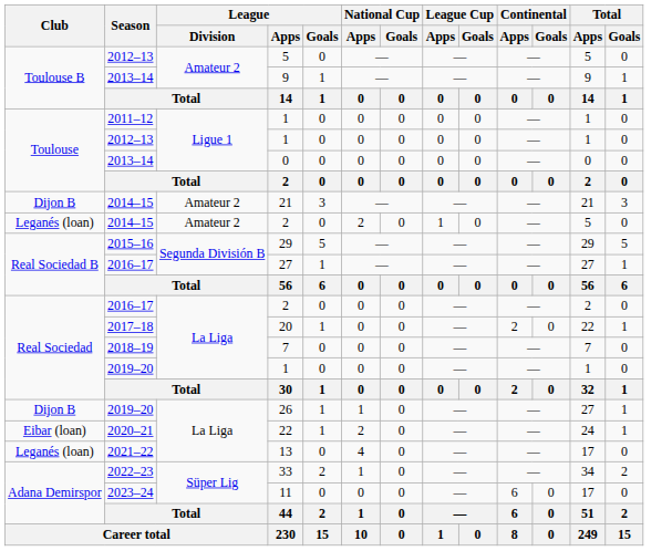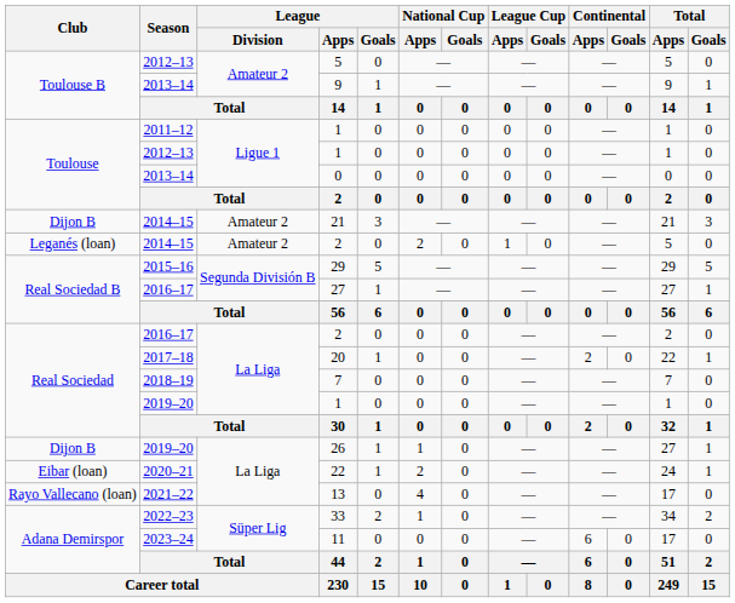 <table class="wikitable" style="text-align:center">
 <tr>
 <th rowspan="2">Club</th>
 <th rowspan="2">Season</th>
 <th colspan="3">League</th>
 <th colspan="2">National Cup</th>
 <th colspan="2">League Cup</th>
 <th colspan="2">Continental</th>
 <th colspan="2">Total</th>
 </tr>
 <tr>
 <th>Division</th>
 <th>Apps</th>
 <th>Goals</th>
 <th>Apps</th>
 <th>Goals</th>
 <th>Apps</th>
 <th>Goals</th>
 <th>Apps</th>
 <th>Goals</th>
 <th>Apps</th>
 <th>Goals</th>
 </tr>
 <tr>
 <td rowspan="3"><a href='#'>Toulouse B</a></td>
 <td><a href='#'>2012–13</a></td>
 <td rowspan="2"><a href='#'>Amateur 2</a></td>
 <td>5</td>
 <td>0</td>
 <td colspan="2">—</td>
 <td colspan="2">—</td>
 <td colspan="2">—</td>
 <td>5</td>
 <td>0</td>
 </tr>
 <tr>
 <td><a href='#'>2013–14</a></td>
 <td>9</td>
 <td>1</td>
 <td colspan="2">—</td>
 <td colspan="2">—</td>
 <td colspan="2">—</td>
 <td>9</td>
 <td>1</td>
 </tr>
 <tr>
 <th colspan="2">Total</th>
 <th>14</th>
 <th>1</th>
 <th>0</th>
 <th>0</th>
 <th>0</th>
 <th>0</th>
 <th>0</th>
 <th>0</th>
 <th>14</th>
 <th>1</th>
 </tr>
 <tr>
 <td rowspan="4"><a href='#'>Toulouse</a></td>
 <td><a href='#'>2011–12</a></td>
 <td rowspan="3"><a href='#'>Ligue 1</a></td>
 <td>1</td>
 <td>0</td>
 <td>0</td>
 <td>0</td>
 <td>0</td>
 <td>0</td>
 <td colspan="2">—</td>
 <td>1</td>
 <td>0</td>
 </tr>
 <tr>
 <td><a href='#'>2012–13</a></td>
 <td>1</td>
 <td>0</td>
 <td>0</td>
 <td>0</td>
 <td>0</td>
 <td>0</td>
 <td colspan="2">—</td>
 <td>1</td>
 <td>0</td>
 </tr>
 <tr>
 <td><a href='#'>2013–14</a></td>
 <td>0</td>
 <td>0</td>
 <td>0</td>
 <td>0</td>
 <td>0</td>
 <td>0</td>
 <td colspan="2">—</td>
 <td>0</td>
 <td>0</td>
 </tr>
 <tr>
 <th colspan="2">Total</th>
 <th>2</th>
 <th>0</th>
 <th>0</th>
 <th>0</th>
 <th>0</th>
 <th>0</th>
 <th>0</th>
 <th>0</th>
 <th>2</th>
 <th>0</th>
 </tr>
 <tr>
 <td><a href='#'>Dijon B</a></td>
 <td><a href='#'>2014–15</a></td>
 <td>Amateur 2</td>
 <td>21</td>
 <td>3</td>
 <td colspan="2">—</td>
 <td colspan="2">—</td>
 <td colspan="2">—</td>
 <td>21</td>
 <td>3</td>
 </tr>
 <tr>
 <td><a href='#'>Leganés</a> (loan)</td>
 <td><a href='#'>2014–15</a></td>
 <td>Amateur 2</td>
 <td>2</td>
 <td>0</td>
 <td>2</td>
 <td>0</td>
 <td>1</td>
 <td>0</td>
 <td colspan="2">—</td>
 <td>5</td>
 <td>0</td>
 </tr>
 <tr>
 <td rowspan="3"><a href='#'>Real Sociedad B</a></td>
 <td><a href='#'>2015–16</a></td>
 <td rowspan="2"><a href='#'>Segunda División B</a></td>
 <td>29</td>
 <td>5</td>
 <td colspan="2">—</td>
 <td colspan="2">—</td>
 <td colspan="2">—</td>
 <td>29</td>
 <td>5</td>
 </tr>
 <tr>
 <td><a href='#'>2016–17</a></td>
 <td>27</td>
 <td>1</td>
 <td colspan="2">—</td>
 <td colspan="2">—</td>
 <td colspan="2">—</td>
 <td>27</td>
 <td>1</td>
 </tr>
 <tr>
 <th colspan="2">Total</th>
 <th>56</th>
 <th>6</th>
 <th>0</th>
 <th>0</th>
 <th>0</th>
 <th>0</th>
 <th>0</th>
 <th>0</th>
 <th>56</th>
 <th>6</th>
 </tr>
 <tr>
 <td rowspan="5"><a href='#'>Real Sociedad</a></td>
 <td><a href='#'>2016–17</a></td>
 <td rowspan="4"><a href='#'>La Liga</a></td>
 <td>2</td>
 <td>0</td>
 <td>0</td>
 <td>0</td>
 <td colspan="2">—</td>
 <td colspan="2">—</td>
 <td>2</td>
 <td>0</td>
 </tr>
 <tr>
 <td><a href='#'>2017–18</a></td>
 <td>20</td>
 <td>1</td>
 <td>0</td>
 <td>0</td>
 <td colspan="2">—</td>
 <td>2</td>
 <td>0</td>
 <td>22</td>
 <td>1</td>
 </tr>
 <tr>
 <td><a href='#'>2018–19</a></td>
 <td>7</td>
 <td>0</td>
 <td>0</td>
 <td>0</td>
 <td colspan="2">—</td>
 <td colspan="2">—</td>
 <td>7</td>
 <td>0</td>
 </tr>
 <tr>
 <td><a href='#'>2019–20</a></td>
 <td>1</td>
 <td>0</td>
 <td>0</td>
 <td>0</td>
 <td colspan="2">—</td>
 <td colspan="2">—</td>
 <td>1</td>
 <td>0</td>
 </tr>
 <tr>
 <th colspan="2">Total</th>
 <th>30</th>
 <th>1</th>
 <th>0</th>
 <th>0</th>
 <th>0</th>
 <th>0</th>
 <th>2</th>
 <th>0</th>
 <th>32</th>
 <th>1</th>
 </tr>
 <tr>
 <td><a href='#'>Dijon B</a></td>
 <td><a href='#'>2019–20</a></td>
 <td rowspan="3">La Liga</td>
 <td>26</td>
 <td>1</td>
 <td>1</td>
 <td>0</td>
 <td colspan="2">—</td>
 <td colspan="2">—</td>
 <td>27</td>
 <td>1</td>
 </tr>
 <tr>
 <td><a href='#'>Eibar</a> (loan)</td>
 <td><a href='#'>2020–21</a></td>
 <td>22</td>
 <td>1</td>
 <td>2</td>
 <td>0</td>
 <td colspan="2">—</td>
 <td colspan="2">—</td>
 <td>24</td>
 <td>1</td>
 </tr>
 <tr>
-<td><a href='#'>Leganés</a> (loan)</td>
+<td><a href='#'>Rayo Vallecano</a> (loan)</td>
 <td><a href='#'>2021–22</a></td>
 <td>13</td>
 <td>0</td>
 <td>4</td>
 <td>0</td>
 <td colspan="2">—</td>
 <td colspan="2">—</td>
 <td>17</td>
 <td>0</td>
 </tr>
 <tr>
 <td rowspan="3"><a href='#'>Adana Demirspor</a></td>
 <td><a href='#'>2022–23</a></td>
 <td rowspan="2"><a href='#'>Süper Lig</a></td>
 <td>33</td>
 <td>2</td>
 <td>1</td>
 <td>0</td>
 <td colspan="2">—</td>
 <td colspan="2">—</td>
 <td>34</td>
 <td>2</td>
 </tr>
 <tr>
 <td><a href='#'>2023–24</a></td>
 <td>11</td>
 <td>0</td>
 <td>0</td>
 <td>0</td>
 <td colspan="2">—</td>
 <td>6</td>
 <td>0</td>
 <td>17</td>
 <td>0</td>
 </tr>
 <tr>
 <th colspan="2">Total</th>
 <th>44</th>
 <th>2</th>
 <th>1</th>
 <th>0</th>
 <th colspan="2">—</th>
 <th>6</th>
 <th>0</th>
 <th>51</th>
 <th>2</th>
 </tr>
 <tr>
 <th colspan="3">Career total</th>
 <th>230</th>
 <th>15</th>
 <th>10</th>
 <th>0</th>
 <th>1</th>
 <th>0</th>
 <th>8</th>
 <th>0</th>
 <th>249</th>
 <th>15</th>
 </tr>
 </table>
